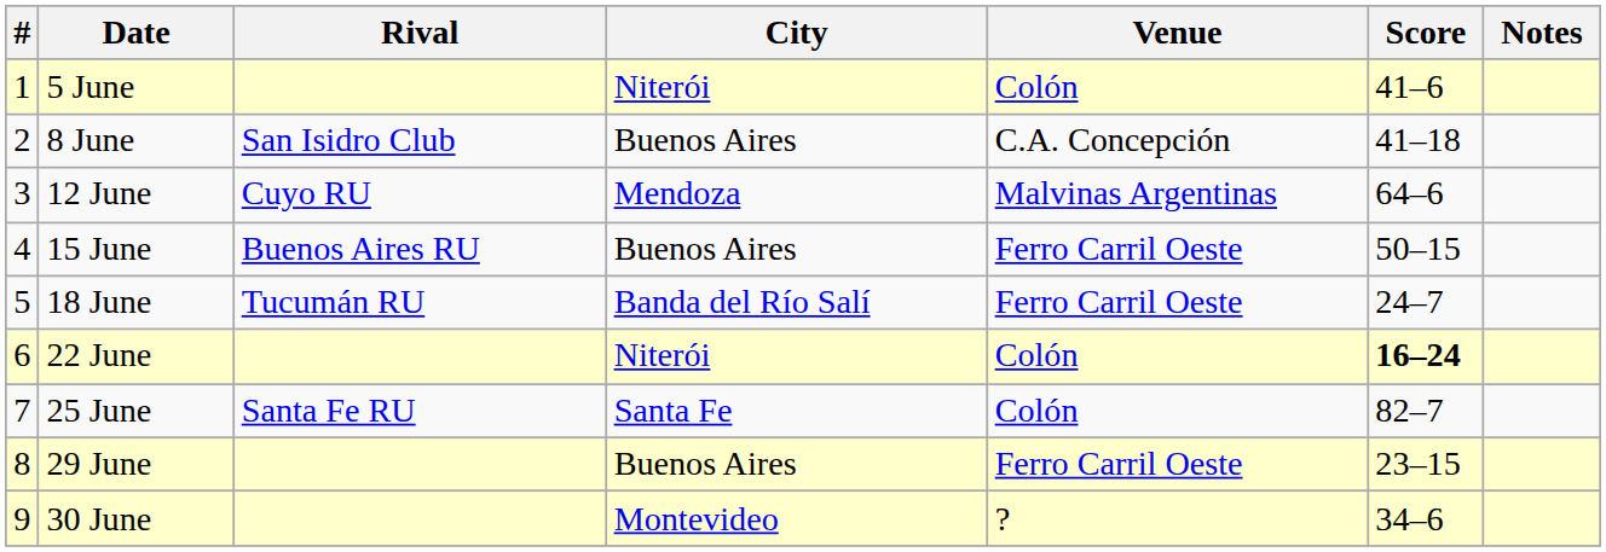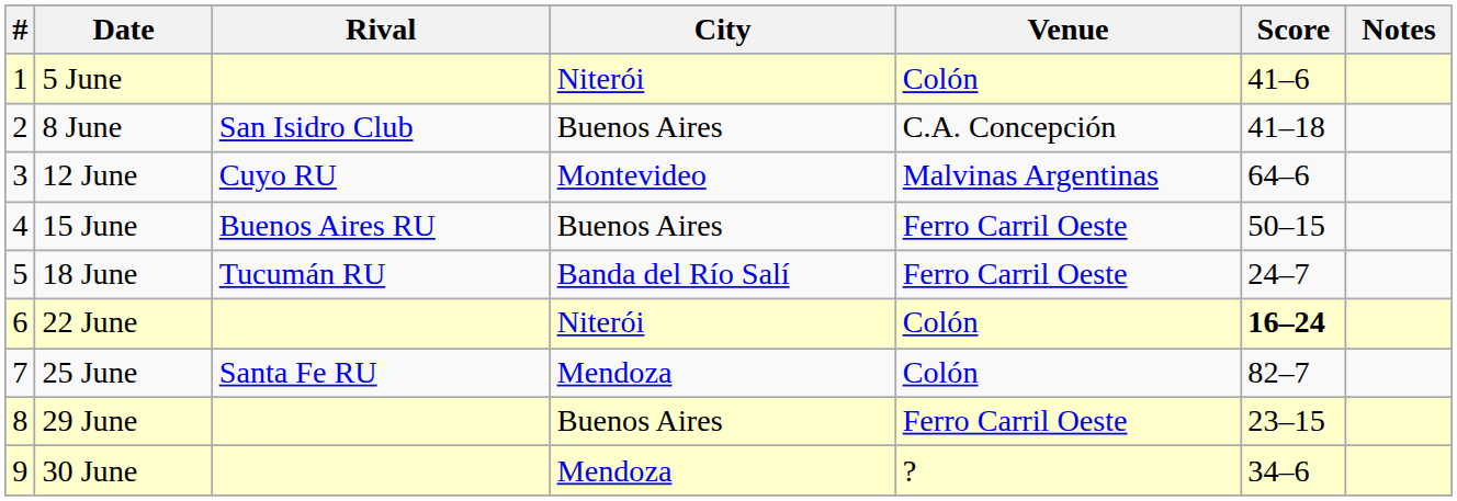 <table class="wikitable sortable" width=750px>
 <tr>
 <th>#</th>
 <th width=100px>Date</th>
 <th width=200px>Rival</th>
 <th width=200px>City</th>
 <th width=200px>Venue</th>
 <th width=50px>Score</th>
 <th width=50px>Notes</th>
 </tr>
 <tr bgcolor=#ffffcc>
 <td>1</td>
 <td>5 June</td>
 <td></td>
 <td><a href='#'>Niterói</a></td>
 <td><a href='#'>Colón</a></td>
 <td>41–6</td>
 <td></td>
 </tr>
 <tr>
 <td>2</td>
 <td>8 June</td>
 <td><a href='#'>San Isidro Club</a></td>
 <td>Buenos Aires</td>
 <td>C.A. Concepción</td>
 <td>41–18</td>
 <td></td>
 </tr>
 <tr>
 <td>3</td>
 <td>12 June</td>
 <td><a href='#'>Cuyo RU</a></td>
-<td><a href='#'>Mendoza</a></td>
+<td><a href='#'>Montevideo</a></td>
 <td><a href='#'>Malvinas Argentinas</a></td>
 <td>64–6</td>
 <td></td>
 </tr>
 <tr>
 <td>4</td>
 <td>15 June</td>
 <td><a href='#'>Buenos Aires RU</a></td>
 <td>Buenos Aires</td>
 <td><a href='#'>Ferro Carril Oeste</a></td>
 <td>50–15</td>
 <td></td>
 </tr>
 <tr>
 <td>5</td>
 <td>18 June</td>
 <td><a href='#'>Tucumán RU</a></td>
 <td><a href='#'>Banda del Río Salí</a></td>
 <td><a href='#'>Ferro Carril Oeste</a></td>
 <td>24–7</td>
 <td></td>
 </tr>
 <tr bgcolor=#ffffcc>
 <td>6</td>
 <td>22 June</td>
 <td></td>
 <td><a href='#'>Niterói</a></td>
 <td><a href='#'>Colón</a></td>
 <td><strong>16–24</strong></td>
 <td></td>
 </tr>
 <tr>
 <td>7</td>
 <td>25 June</td>
 <td><a href='#'>Santa Fe RU</a></td>
-<td><a href='#'>Santa Fe</a></td>
+<td><a href='#'>Mendoza</a></td>
 <td><a href='#'>Colón</a></td>
 <td>82–7</td>
 <td></td>
 </tr>
 <tr bgcolor=#ffffcc>
 <td>8</td>
 <td>29 June</td>
 <td></td>
 <td>Buenos Aires</td>
 <td><a href='#'>Ferro Carril Oeste</a></td>
 <td>23–15</td>
 <td></td>
 </tr>
 <tr bgcolor=#ffffcc>
 <td>9</td>
 <td>30 June</td>
 <td></td>
-<td><a href='#'>Montevideo</a></td>
+<td><a href='#'>Mendoza</a></td>
 <td>?</td>
 <td>34–6</td>
 <td></td>
 </tr>
 </table>
